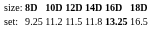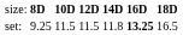 <table style="margin-left:40px;">
 <tr>
 <td>size:</td>
 <td><strong>8D</strong></td>
 <td><strong>10D</strong></td>
 <td><strong>12D</strong></td>
 <td><strong>14D</strong></td>
 <td><strong>16D</strong></td>
 <td><strong>18D</strong></td>
 </tr>
 <tr>
 <td>set:</td>
 <td>9.25</td>
-<td>11.2</td>
+<td>11.5</td>
 <td>11.5</td>
 <td>11.8</td>
 <td><strong>13.25</strong></td>
 <td>16.5</td>
 </tr>
 </table>
